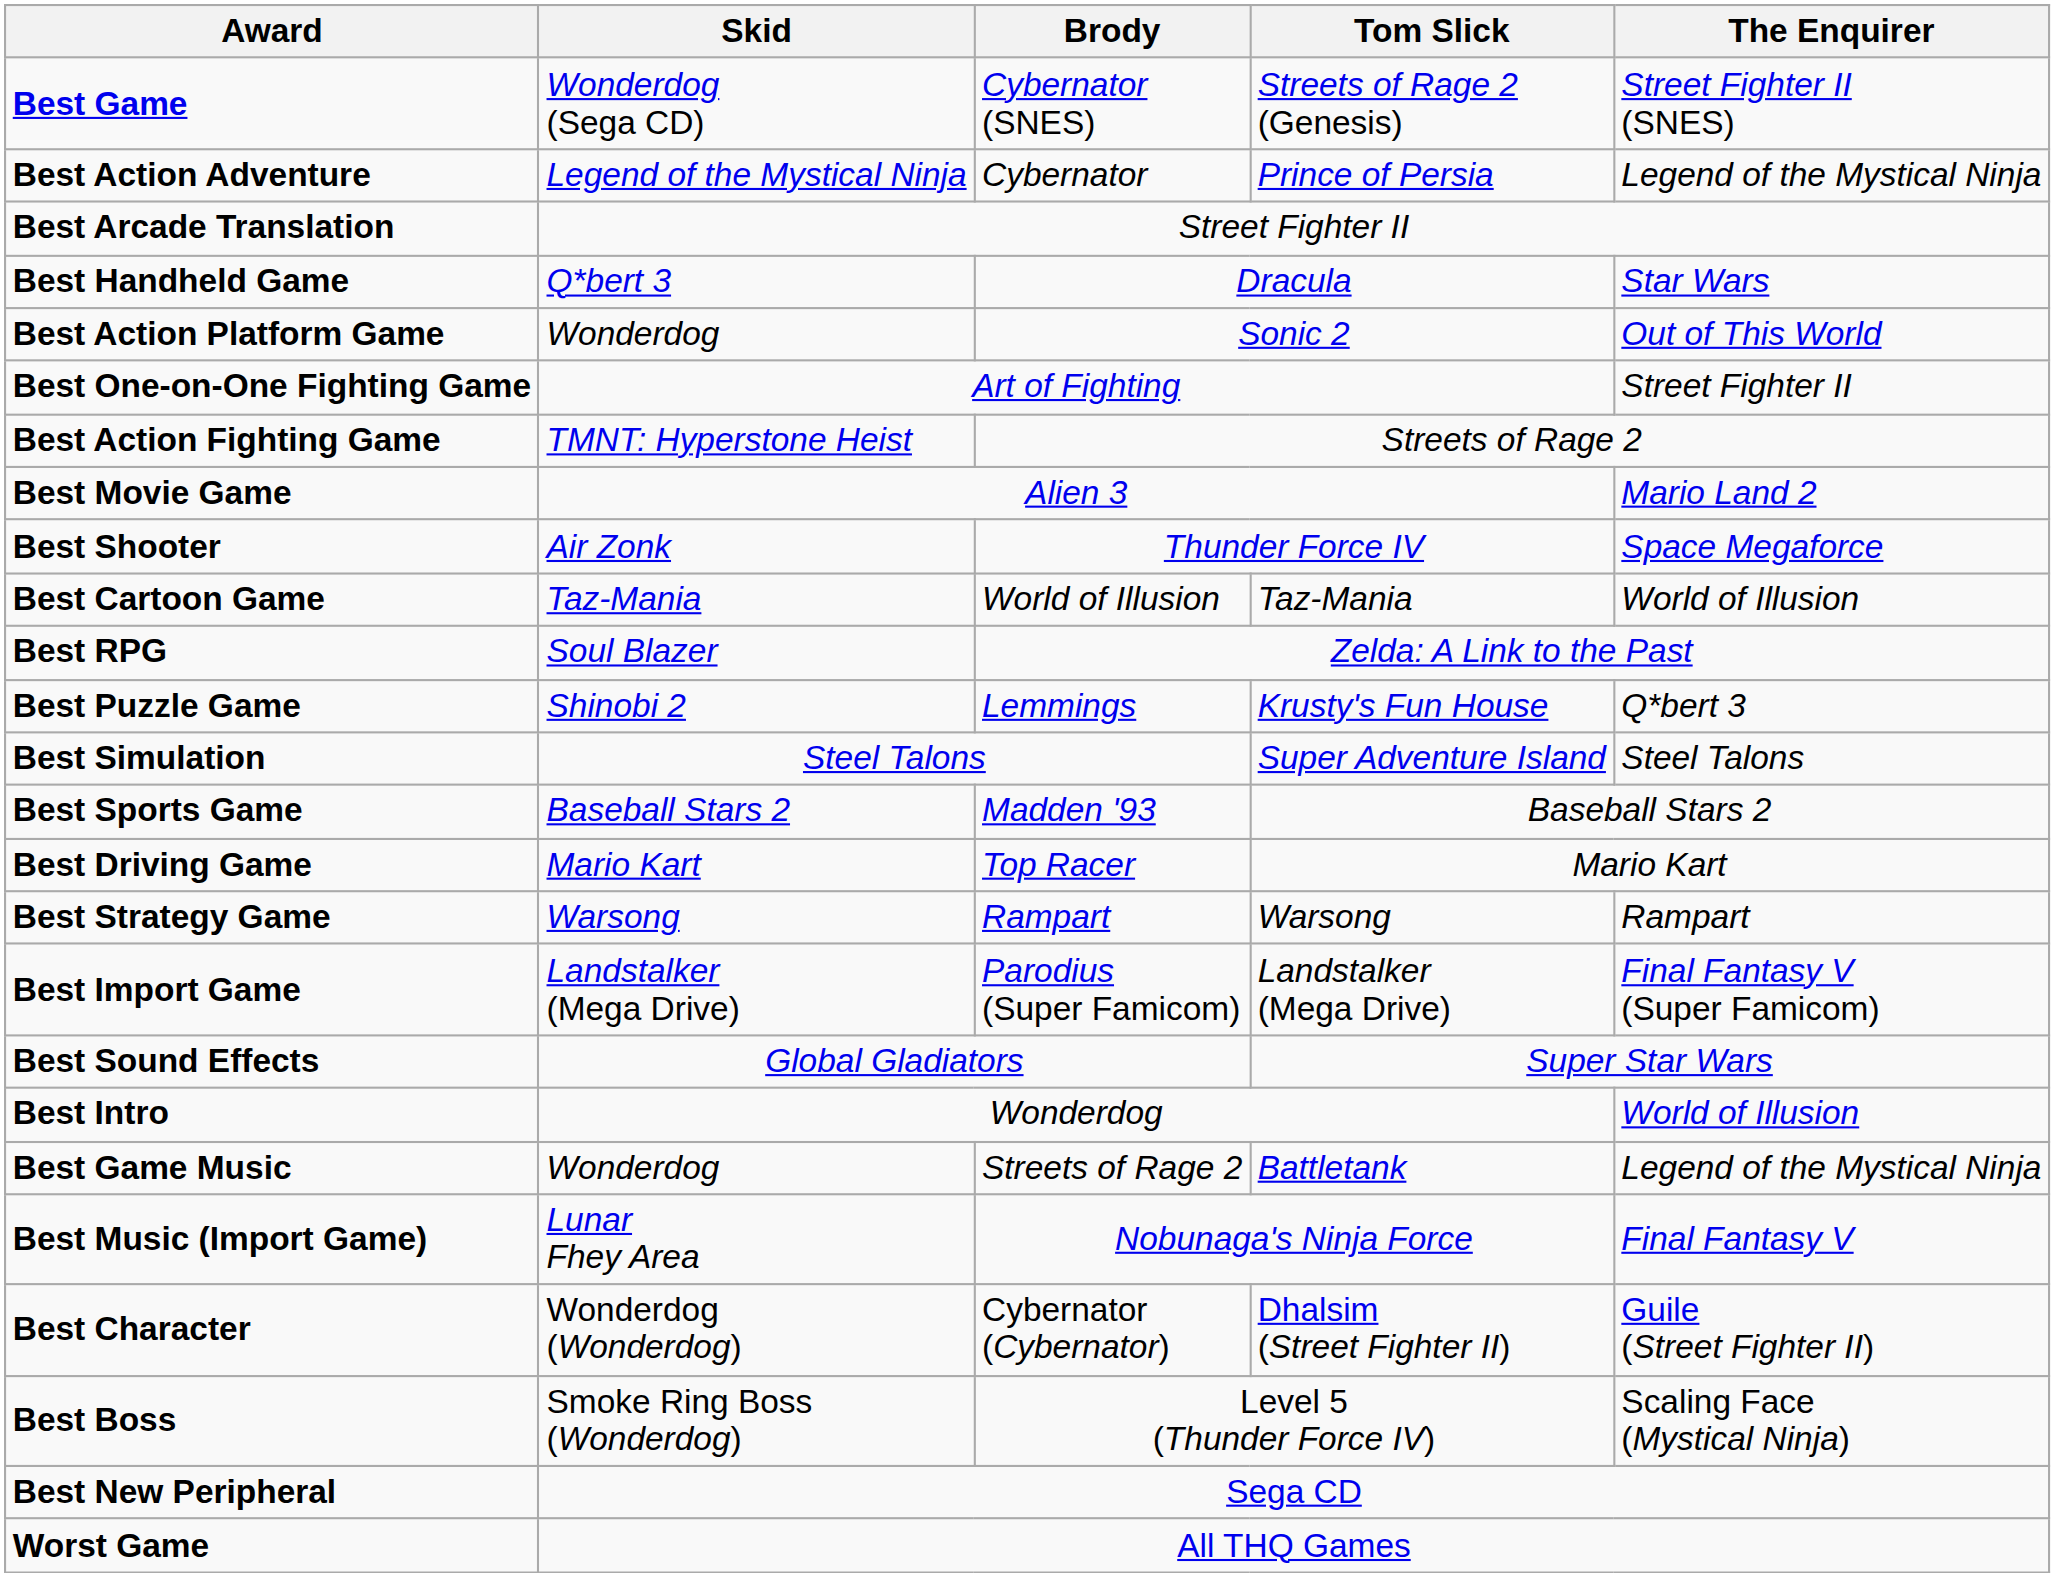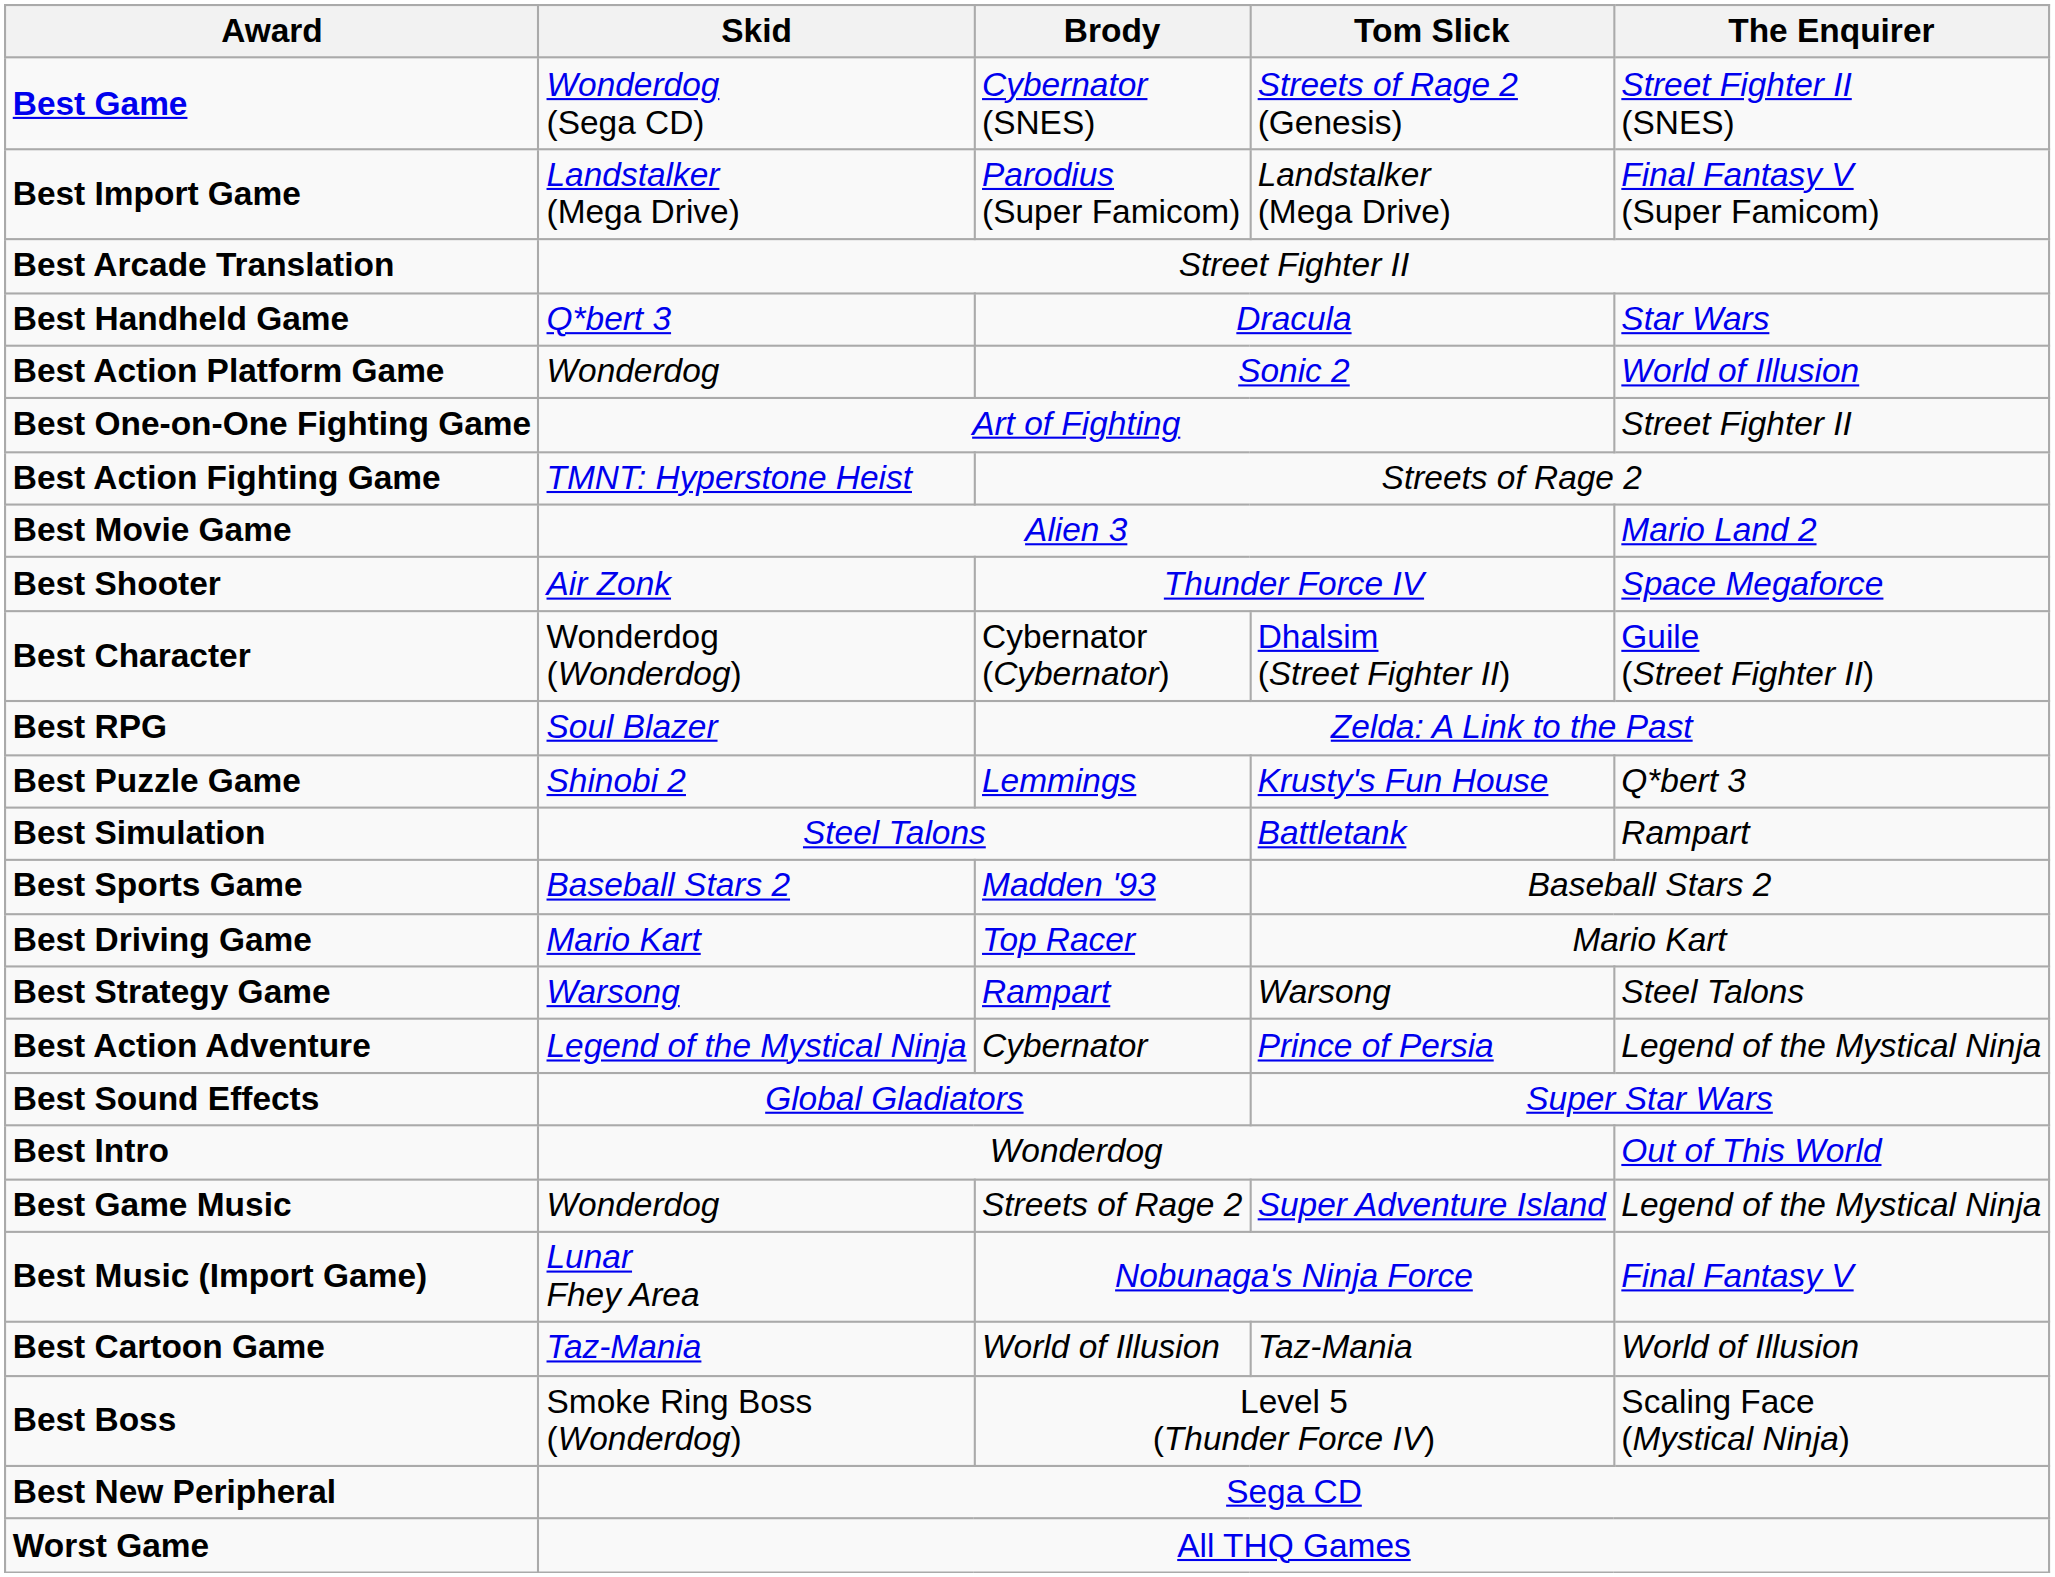 <table class="wikitable collapsible collapsed">
 <tr>
 <th>Award</th>
 <th>Skid</th>
 <th>Brody</th>
 <th>Tom Slick</th>
 <th>The Enquirer</th>
 </tr>
 <tr>
 <td><strong><a href='#'>Best Game</a></strong></td>
 <td><em><a href='#'>Wonderdog</a></em> <br> (Sega CD)</td>
 <td><em><a href='#'>Cybernator</a></em> <br> (SNES)</td>
 <td><em><a href='#'>Streets of Rage 2</a></em> <br> (Genesis)</td>
 <td><em><a href='#'>Street Fighter II</a></em> <br> (SNES)</td>
 </tr>
 <tr>
-<td><strong>Best Action Adventure</strong></td>
-<td><em><a href='#'>Legend of the Mystical Ninja</a></em></td>
-<td><em>Cybernator</em></td>
-<td><em><a href='#'>Prince of Persia</a></em></td>
-<td><em>Legend of the Mystical Ninja</em></td>
+<td><strong>Best Import Game</strong></td>
+<td><em><a href='#'>Landstalker</a></em> <br> (Mega Drive)</td>
+<td><em><a href='#'>Parodius</a></em> <br> (Super Famicom)</td>
+<td><em>Landstalker</em> <br> (Mega Drive)</td>
+<td><em><a href='#'>Final Fantasy V</a></em> <br> (Super Famicom)</td>
 </tr>
 <tr>
 <td><strong>Best Arcade Translation</strong></td>
 <td colspan=4 style="text-align:center;"><em>Street Fighter II</em></td>
 </tr>
 <tr>
 <td><strong>Best Handheld Game</strong></td>
 <td><em><a href='#'>Q*bert 3</a></em></td>
 <td colspan=2 style="text-align:center;"><em><a href='#'>Dracula</a></em></td>
 <td><em><a href='#'>Star Wars</a></em></td>
 </tr>
 <tr>
 <td><strong>Best Action Platform Game</strong></td>
 <td><em>Wonderdog</em></td>
 <td colspan=2 style="text-align:center;"><em><a href='#'>Sonic 2</a></em></td>
-<td><em><a href='#'>Out of This World</a></em></td>
+<td><em><a href='#'>World of Illusion</a></em></td>
 </tr>
 <tr>
 <td><strong>Best One-on-One Fighting Game</strong></td>
 <td colspan=3 style="text-align:center;"><em><a href='#'>Art of Fighting</a></em></td>
 <td><em>Street Fighter II</em></td>
 </tr>
 <tr>
 <td><strong>Best Action Fighting Game</strong></td>
 <td><em><a href='#'>TMNT: Hyperstone Heist</a></em></td>
 <td colspan=3 style="text-align:center;"><em>Streets of Rage 2</em></td>
 </tr>
 <tr>
 <td><strong>Best Movie Game</strong></td>
 <td colspan=3 style="text-align:center;"><em><a href='#'>Alien 3</a></em></td>
 <td><em><a href='#'>Mario Land 2</a></em></td>
 </tr>
 <tr>
 <td><strong>Best Shooter</strong></td>
 <td><em><a href='#'>Air Zonk</a></em></td>
 <td colspan=2 style="text-align:center;"><em><a href='#'>Thunder Force IV</a></em></td>
 <td><em><a href='#'>Space Megaforce</a></em></td>
 </tr>
 <tr>
-<td><strong>Best Cartoon Game</strong></td>
-<td><em><a href='#'>Taz-Mania</a></em></td>
-<td><em>World of Illusion</em></td>
-<td><em>Taz-Mania</em></td>
-<td><em>World of Illusion</em></td>
+<td><strong>Best Character</strong></td>
+<td>Wonderdog <br> (<em>Wonderdog</em>)</td>
+<td>Cybernator <br> (<em>Cybernator</em>)</td>
+<td><a href='#'>Dhalsim</a> <br> (<em>Street Fighter II</em>)</td>
+<td><a href='#'>Guile</a> <br> (<em>Street Fighter II</em>)</td>
 </tr>
 <tr>
 <td><strong>Best RPG</strong></td>
 <td><em><a href='#'>Soul Blazer</a></em></td>
 <td colspan=3 style="text-align:center;"><em><a href='#'>Zelda: A Link to the Past</a></em></td>
 </tr>
 <tr>
 <td><strong>Best Puzzle Game</strong></td>
 <td><em><a href='#'>Shinobi 2</a></em></td>
 <td><em><a href='#'>Lemmings</a></em></td>
 <td><em><a href='#'>Krusty's Fun House</a></em></td>
 <td><em>Q*bert 3</em></td>
 </tr>
 <tr>
 <td><strong>Best Simulation</strong></td>
 <td colspan=2 style="text-align:center;"><em><a href='#'>Steel Talons</a></em></td>
-<td><em><a href='#'>Super Adventure Island</a></em></td>
-<td><em>Steel Talons</em></td>
+<td><em><a href='#'>Battletank</a></em></td>
+<td><em>Rampart</em></td>
 </tr>
 <tr>
 <td><strong>Best Sports Game</strong></td>
 <td><em><a href='#'>Baseball Stars 2</a></em></td>
 <td><em><a href='#'>Madden '93</a></em></td>
 <td colspan=2 style="text-align:center;"><em>Baseball Stars 2</em></td>
 </tr>
 <tr>
 <td><strong>Best Driving Game</strong></td>
 <td><em><a href='#'>Mario Kart</a></em></td>
 <td><em><a href='#'>Top Racer</a></em></td>
 <td colspan=2 style="text-align:center;"><em>Mario Kart</em></td>
 </tr>
 <tr>
 <td><strong>Best Strategy Game</strong></td>
 <td><em><a href='#'>Warsong</a></em></td>
 <td><em><a href='#'>Rampart</a></em></td>
 <td><em>Warsong</em></td>
-<td><em>Rampart</em></td>
+<td><em>Steel Talons</em></td>
 </tr>
 <tr>
-<td><strong>Best Import Game</strong></td>
-<td><em><a href='#'>Landstalker</a></em> <br> (Mega Drive)</td>
-<td><em><a href='#'>Parodius</a></em> <br> (Super Famicom)</td>
-<td><em>Landstalker</em> <br> (Mega Drive)</td>
-<td><em><a href='#'>Final Fantasy V</a></em> <br> (Super Famicom)</td>
+<td><strong>Best Action Adventure</strong></td>
+<td><em><a href='#'>Legend of the Mystical Ninja</a></em></td>
+<td><em>Cybernator</em></td>
+<td><em><a href='#'>Prince of Persia</a></em></td>
+<td><em>Legend of the Mystical Ninja</em></td>
 </tr>
 <tr>
 <td><strong>Best Sound Effects</strong></td>
 <td colspan=2 style="text-align:center;"><em><a href='#'>Global Gladiators</a></em></td>
 <td colspan=2 style="text-align:center;"><em><a href='#'>Super Star Wars</a></em></td>
 </tr>
 <tr>
 <td><strong>Best Intro</strong></td>
 <td colspan=3 style="text-align:center;"><em>Wonderdog</em></td>
-<td><em><a href='#'>World of Illusion</a></em></td>
+<td><em><a href='#'>Out of This World</a></em></td>
 </tr>
 <tr>
 <td><strong>Best Game Music</strong></td>
 <td><em>Wonderdog</em></td>
 <td><em>Streets of Rage 2</em></td>
-<td><em><a href='#'>Battletank</a></em></td>
+<td><em><a href='#'>Super Adventure Island</a></em></td>
 <td><em>Legend of the Mystical Ninja</em></td>
 </tr>
 <tr>
 <td><strong>Best Music (Import Game)</strong></td>
 <td><em><a href='#'>Lunar</a></em> <br> <em>Fhey Area</em></td>
 <td colspan=2 style="text-align:center;"><em><a href='#'>Nobunaga's Ninja Force</a></em></td>
 <td><em><a href='#'>Final Fantasy V</a></em></td>
 </tr>
 <tr>
-<td><strong>Best Character</strong></td>
-<td>Wonderdog <br> (<em>Wonderdog</em>)</td>
-<td>Cybernator <br> (<em>Cybernator</em>)</td>
-<td><a href='#'>Dhalsim</a> <br> (<em>Street Fighter II</em>)</td>
-<td><a href='#'>Guile</a> <br> (<em>Street Fighter II</em>)</td>
+<td><strong>Best Cartoon Game</strong></td>
+<td><em><a href='#'>Taz-Mania</a></em></td>
+<td><em>World of Illusion</em></td>
+<td><em>Taz-Mania</em></td>
+<td><em>World of Illusion</em></td>
 </tr>
 <tr>
 <td><strong>Best Boss</strong></td>
 <td>Smoke Ring Boss <br> (<em>Wonderdog</em>)</td>
 <td colspan=2 style="text-align:center;">Level 5 <br> (<em>Thunder Force IV</em>)</td>
 <td>Scaling Face <br> (<em>Mystical Ninja</em>)</td>
 </tr>
 <tr>
 <td><strong>Best New Peripheral</strong></td>
 <td colspan=4 style="text-align:center;"><a href='#'>Sega CD</a></td>
 </tr>
 <tr>
 <td><strong>Worst Game</strong></td>
 <td colspan=4 style="text-align:center;"><a href='#'>All THQ Games</a></td>
 </tr>
 </table>
